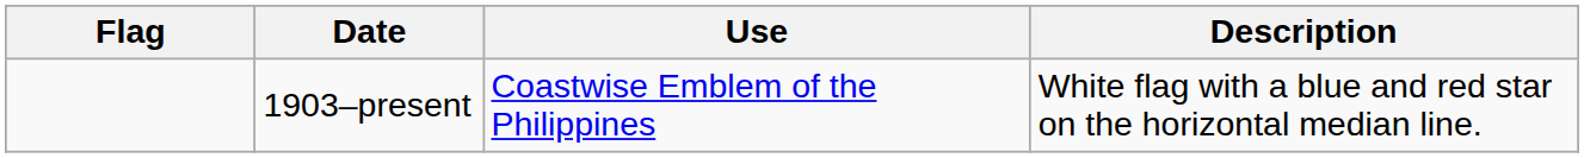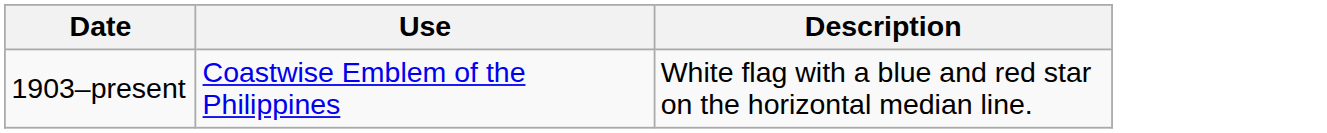 <table class="wikitable">
 <tr>
-<th style="width:110px;">Flag</th>
 <th style="width:100px;">Date</th>
 <th style="width:250px;">Use</th>
 <th style="width:250px;">Description</th>
 </tr>
 <tr>
-<td></td>
 <td>1903–present</td>
 <td><a href='#'>Coastwise Emblem of the Philippines</a></td>
 <td>White flag with a blue and red star on the horizontal median line.</td>
 </tr>
 </table>
